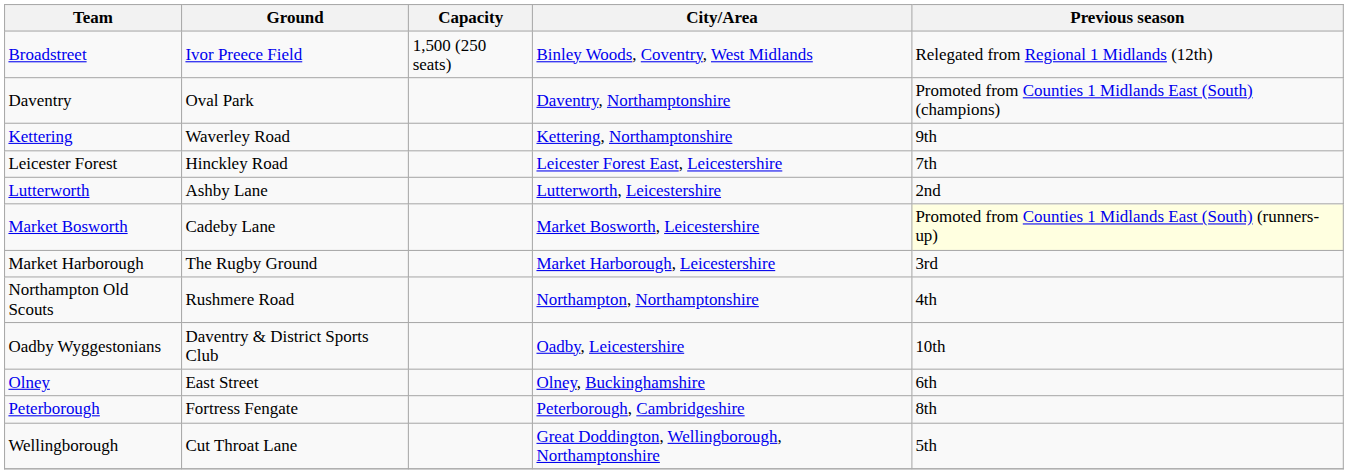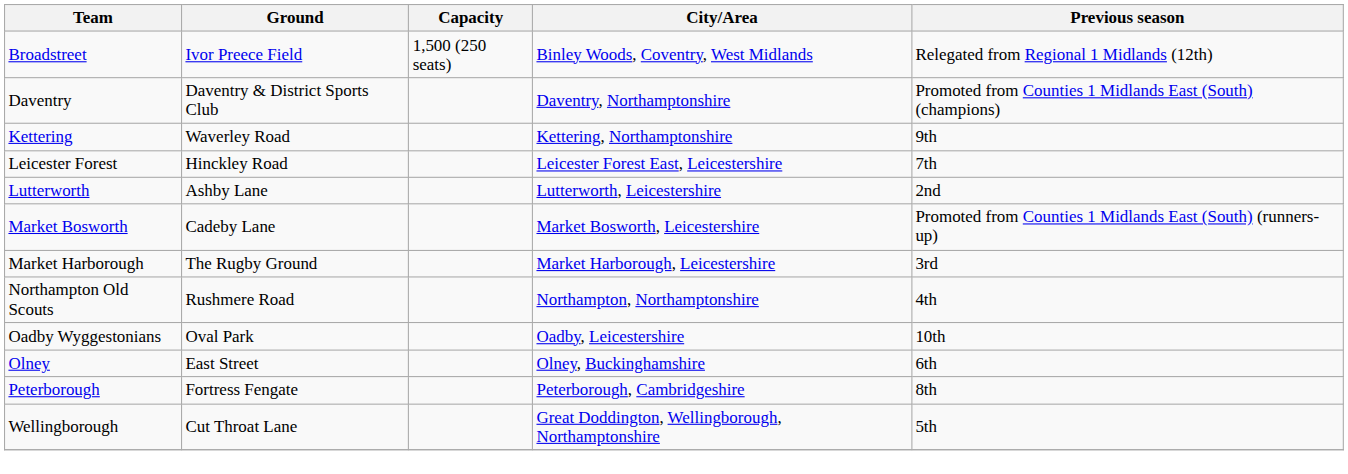 <table class="wikitable sortable" width=100%>
 <tr>
 <th>Team</th>
 <th>Ground</th>
 <th>Capacity</th>
 <th>City/Area</th>
 <th>Previous season</th>
 </tr>
 <tr>
 <td><a href='#'>Broadstreet</a></td>
 <td><a href='#'>Ivor Preece Field</a></td>
 <td>1,500 (250 seats)</td>
 <td><a href='#'>Binley Woods</a>, <a href='#'>Coventry</a>, <a href='#'>West Midlands</a></td>
 <td>Relegated from <a href='#'>Regional 1 Midlands</a> (12th)</td>
 </tr>
 <tr>
 <td>Daventry</td>
-<td>Oval Park</td>
+<td>Daventry & District Sports Club</td>
 <td></td>
 <td><a href='#'>Daventry</a>, <a href='#'>Northamptonshire</a></td>
 <td>Promoted from <a href='#'>Counties 1 Midlands East (South)</a> (champions)</td>
 </tr>
 <tr>
 <td><a href='#'>Kettering</a></td>
 <td>Waverley Road</td>
 <td></td>
 <td><a href='#'>Kettering</a>, <a href='#'>Northamptonshire</a></td>
 <td>9th</td>
 </tr>
 <tr>
 <td>Leicester Forest</td>
 <td>Hinckley Road</td>
 <td></td>
 <td><a href='#'>Leicester Forest East</a>, <a href='#'>Leicestershire</a></td>
 <td>7th</td>
 </tr>
 <tr>
 <td><a href='#'>Lutterworth</a></td>
 <td>Ashby Lane</td>
 <td></td>
 <td><a href='#'>Lutterworth</a>, <a href='#'>Leicestershire</a></td>
 <td>2nd</td>
 </tr>
 <tr>
 <td><a href='#'>Market Bosworth</a></td>
 <td>Cadeby Lane</td>
 <td></td>
 <td><a href='#'>Market Bosworth</a>, <a href='#'>Leicestershire</a></td>
-<td style="background: lightyellow;">Promoted from <a href='#'>Counties 1 Midlands East (South)</a> (runners-up)</td>
+<td>Promoted from <a href='#'>Counties 1 Midlands East (South)</a> (runners-up)</td>
 </tr>
 <tr>
 <td>Market Harborough</td>
 <td>The Rugby Ground</td>
 <td></td>
 <td><a href='#'>Market Harborough</a>, <a href='#'>Leicestershire</a></td>
 <td>3rd</td>
 </tr>
 <tr>
 <td>Northampton Old Scouts</td>
 <td>Rushmere Road</td>
 <td></td>
 <td><a href='#'>Northampton</a>, <a href='#'>Northamptonshire</a></td>
 <td>4th</td>
 </tr>
 <tr>
 <td>Oadby Wyggestonians</td>
-<td>Daventry & District Sports Club</td>
+<td>Oval Park</td>
 <td></td>
 <td><a href='#'>Oadby</a>, <a href='#'>Leicestershire</a></td>
 <td>10th</td>
 </tr>
 <tr>
 <td><a href='#'>Olney</a></td>
 <td>East Street</td>
 <td></td>
 <td><a href='#'>Olney</a>, <a href='#'>Buckinghamshire</a></td>
 <td>6th</td>
 </tr>
 <tr>
 <td><a href='#'>Peterborough</a></td>
 <td>Fortress Fengate</td>
 <td></td>
 <td><a href='#'>Peterborough</a>, <a href='#'>Cambridgeshire</a></td>
 <td>8th</td>
 </tr>
 <tr>
 <td>Wellingborough</td>
 <td>Cut Throat Lane</td>
 <td></td>
 <td><a href='#'>Great Doddington</a>, <a href='#'>Wellingborough</a>, <a href='#'>Northamptonshire</a></td>
 <td>5th</td>
 </tr>
 <tr>
 </tr>
 </table>
